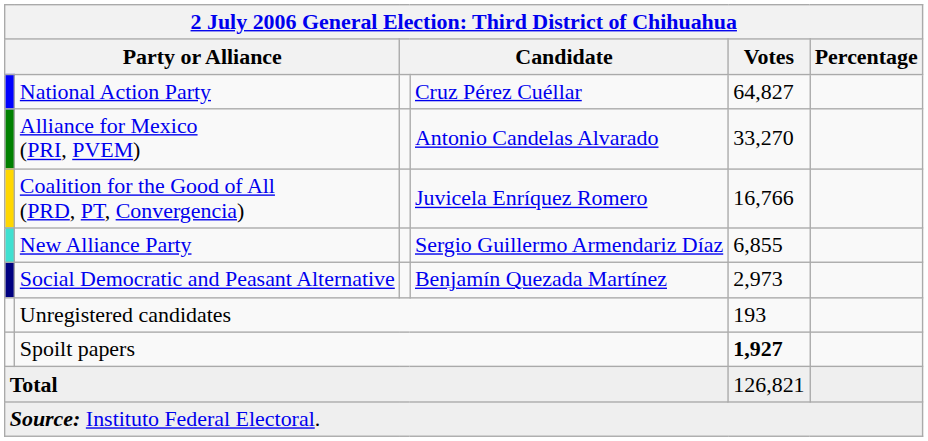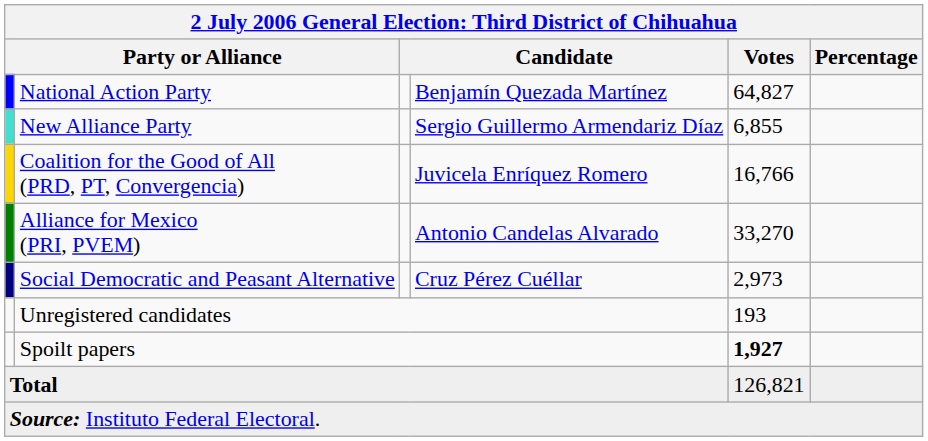 <table class="wikitable">
 <tr style="background:#efefef;">
 <th Colspan=6><strong><a href='#'>2 July 2006 General Election: Third District of Chihuahua</a></strong></th>
 </tr>
 <tr style="background:#efefef;">
 <th Colspan=2><strong>Party or Alliance</strong></th>
 <th Colspan=2><strong>Candidate</strong></th>
 <th><strong>Votes</strong></th>
 <th><strong>Percentage</strong></th>
 </tr>
 <tr>
 <td bgcolor=blue></td>
 <td><a href='#'>National Action Party</a></td>
 <td></td>
-<td><a href='#'>Cruz Pérez Cuéllar</a></td>
+<td><a href='#'>Benjamín Quezada Martínez</a></td>
 <td>64,827</td>
+<td></td>
+</tr>
+<tr>
+<td bgcolor=turquoise></td>
+<td><a href='#'>New Alliance Party</a></td>
+<td></td>
+<td><a href='#'>Sergio Guillermo Armendariz Díaz</a></td>
+<td>6,855</td>
+<td></td>
+</tr>
+<tr>
+<td bgcolor=gold></td>
+<td><a href='#'>Coalition for the Good of All</a><br>(<a href='#'>PRD</a>, <a href='#'>PT</a>, <a href='#'>Convergencia</a>)</td>
+<td></td>
+<td><a href='#'>Juvicela Enríquez Romero</a></td>
+<td>16,766</td>
 <td></td>
 </tr>
 <tr>
 <td bgcolor=green></td>
 <td><a href='#'>Alliance for Mexico</a><br>(<a href='#'>PRI</a>, <a href='#'>PVEM</a>)</td>
 <td></td>
 <td><a href='#'>Antonio Candelas Alvarado</a></td>
 <td>33,270</td>
 <td></td>
 </tr>
 <tr>
-<td bgcolor=gold></td>
-<td><a href='#'>Coalition for the Good of All</a><br>(<a href='#'>PRD</a>, <a href='#'>PT</a>, <a href='#'>Convergencia</a>)</td>
-<td></td>
-<td><a href='#'>Juvicela Enríquez Romero</a></td>
-<td>16,766</td>
-<td></td>
-</tr>
-<tr>
-<td bgcolor=turquoise></td>
-<td><a href='#'>New Alliance Party</a></td>
-<td></td>
-<td><a href='#'>Sergio Guillermo Armendariz Díaz</a></td>
-<td>6,855</td>
-<td></td>
-</tr>
-<tr>
 <td bgcolor=navy></td>
 <td><a href='#'>Social Democratic and Peasant Alternative</a></td>
 <td></td>
-<td><a href='#'>Benjamín Quezada Martínez</a></td>
+<td><a href='#'>Cruz Pérez Cuéllar</a></td>
 <td>2,973</td>
 <td></td>
 </tr>
 <tr>
 <td></td>
 <td Colspan=3>Unregistered candidates</td>
 <td>193</td>
 <td></td>
 </tr>
 <tr>
 <td></td>
 <td Colspan=3>Spoilt papers</td>
 <td><strong>1,927</strong></td>
 <td></td>
 </tr>
 <tr style="background:#efefef;">
 <td Colspan=4><strong>Total</strong></td>
 <td>126,821</td>
 <td></td>
 </tr>
 <tr style="background:#efefef;">
 <td Colspan=6><strong><em>Source:</em></strong> <a href='#'>Instituto Federal Electoral</a>.</td>
 </tr>
 </table>
